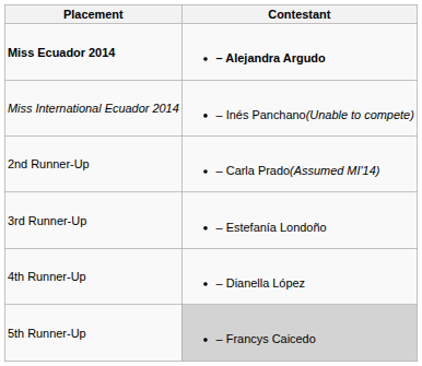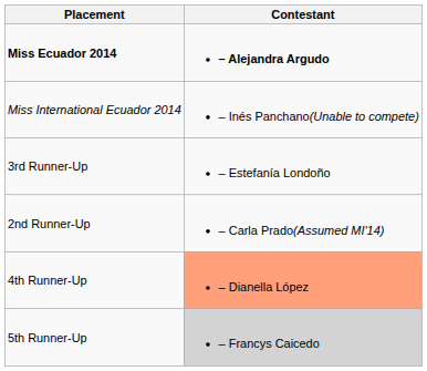 <table class="wikitable sortable" style="font-size: 95%;">
 <tr>
 <th>Placement</th>
 <th>Contestant</th>
 </tr>
 <tr>
 <td><strong>Miss Ecuador 2014</strong><br></td>
 <td><br><ul><li><strong> – Alejandra Argudo</strong></li></ul></td>
 </tr>
 <tr>
 <td 1st Runner-Up><em>Miss International Ecuador 2014</em></td>
 <td><br><ul><li> – Inés Panchano<em>(Unable to compete)</em></li></ul></td>
 </tr>
 <tr>
+<td>3rd Runner-Up</td>
+<td><br><ul><li> – Estefanía Londoño</li></ul></td>
+</tr>
+<tr>
 <td>2nd Runner-Up</td>
 <td><br><ul><li> – Carla Prado<em>(Assumed MI'14)</em></li></ul></td>
 </tr>
 <tr>
-<td>3rd Runner-Up</td>
-<td><br><ul><li> – Estefanía Londoño</li></ul></td>
-</tr>
-<tr>
 <td>4th Runner-Up</td>
-<td><br><ul><li> – Dianella López</li></ul></td>
+<td style="background: lightsalmon;"><br><ul><li> – Dianella López</li></ul></td>
 </tr>
 <tr>
 <td>5th Runner-Up</td>
 <td style="background: lightgrey;"><br><ul><li> – Francys Caicedo</li></ul></td>
 </tr>
 </table>
